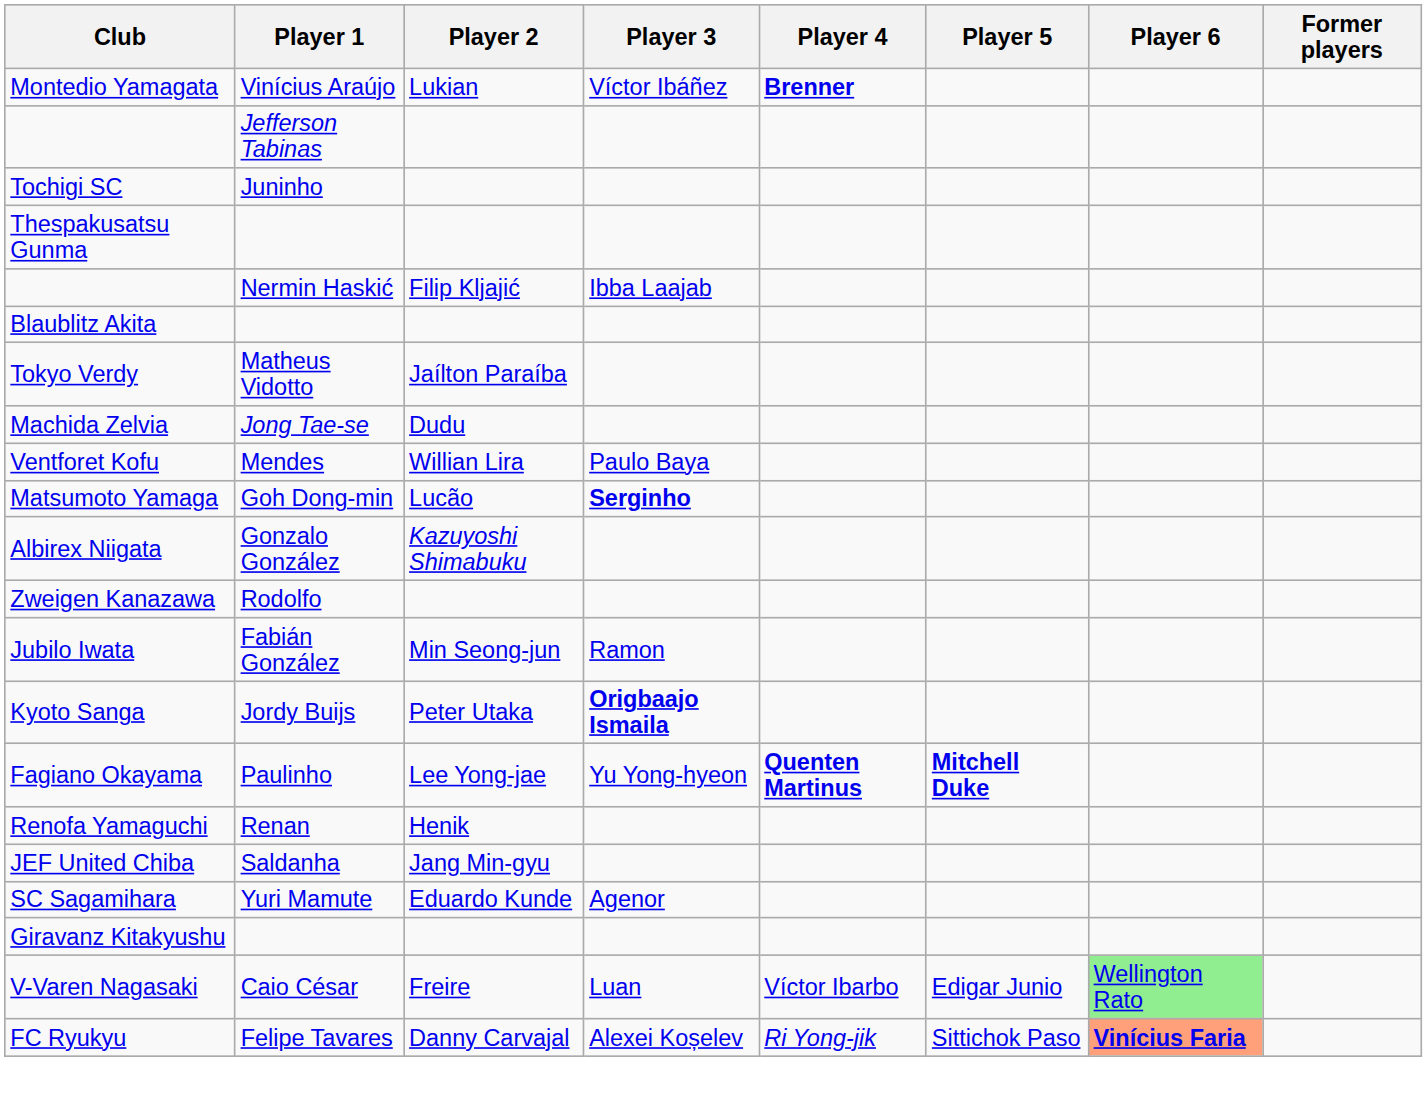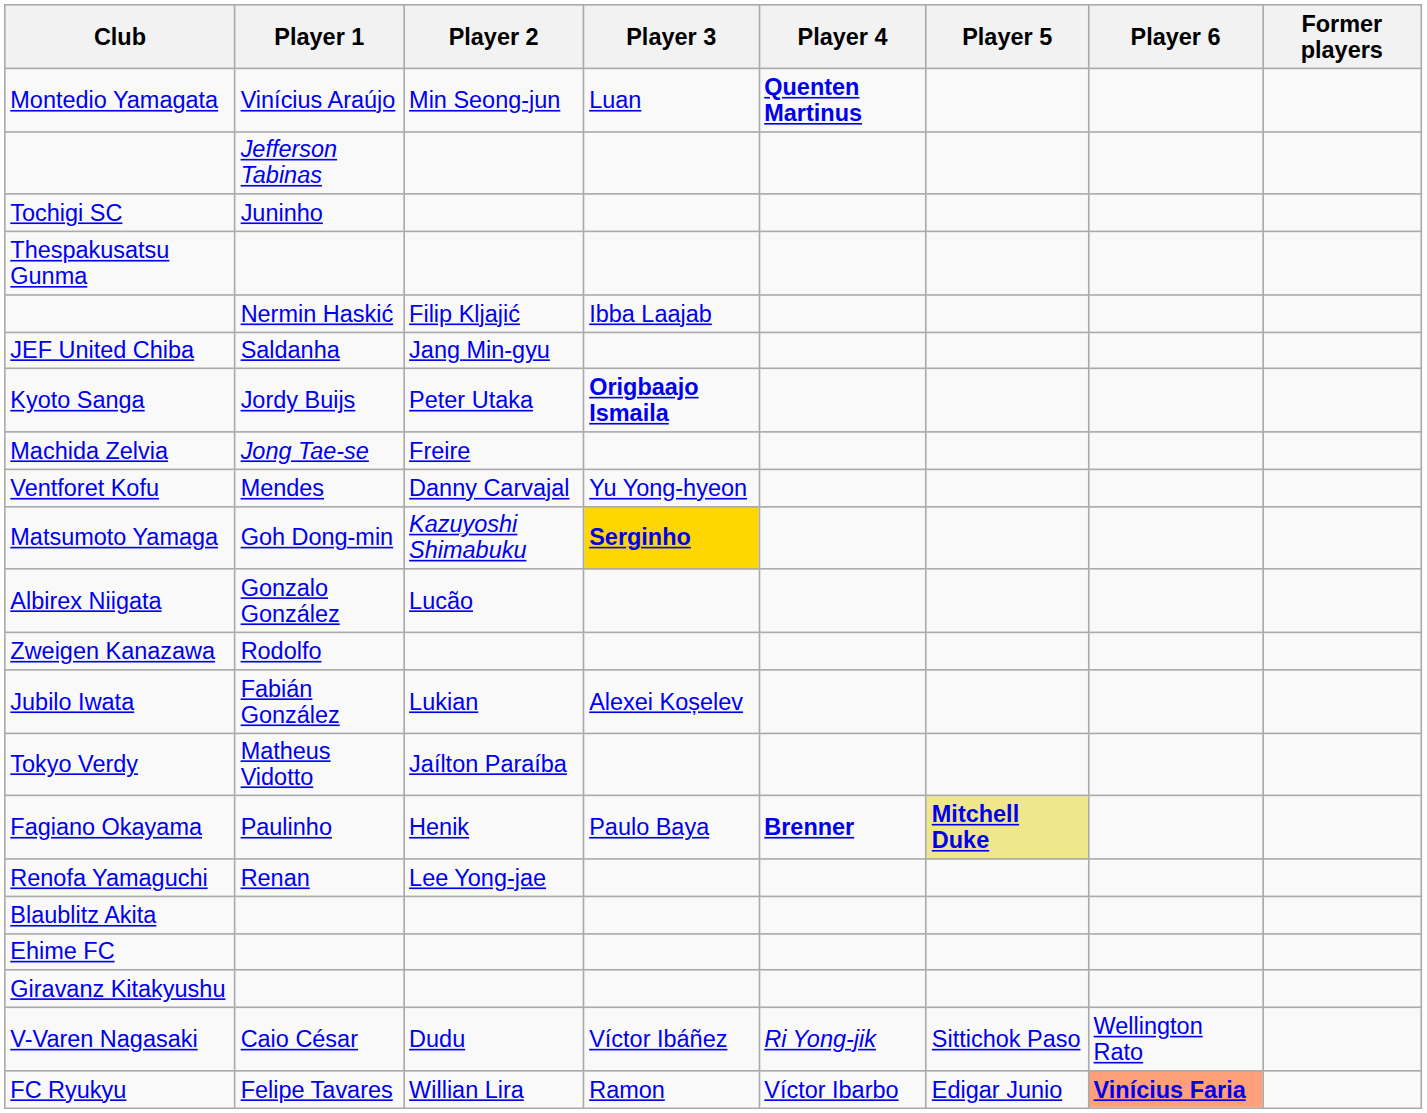 <table class="wikitable sortable" style="font-size:90%;">
 <tr>
 <th width="200">Club</th>
 <th width="160">Player 1</th>
 <th width="160">Player 2</th>
 <th width="160">Player 3</th>
 <th width="160">Player 4</th>
 <th width="160">Player 5</th>
 <th width="160">Player 6</th>
 <th width="160">Former players</th>
 </tr>
 <tr>
 <td><a href='#'>Montedio Yamagata</a></td>
 <td> <a href='#'>Vinícius Araújo</a></td>
-<td> <a href='#'>Lukian</a></td>
-<td> <a href='#'>Víctor Ibáñez</a></td>
-<td> <strong><a href='#'>Brenner</a></strong></td>
+<td> <a href='#'>Min Seong-jun</a></td>
+<td> <a href='#'>Luan</a></td>
+<td> <strong><a href='#'>Quenten Martinus</a></strong></td>
 <td></td>
 <td></td>
 <td></td>
 </tr>
 <tr>
 <td></td>
 <td> <em><a href='#'>Jefferson Tabinas</a></em></td>
 <td></td>
 <td></td>
 <td></td>
 <td></td>
 <td></td>
 <td></td>
 </tr>
 <tr>
 <td><a href='#'>Tochigi SC</a></td>
 <td> <a href='#'>Juninho</a></td>
 <td></td>
 <td></td>
 <td></td>
 <td></td>
 <td></td>
 <td></td>
 </tr>
 <tr>
 <td><a href='#'>Thespakusatsu Gunma</a></td>
 <td></td>
 <td></td>
 <td></td>
 <td></td>
 <td></td>
 <td></td>
 <td></td>
 </tr>
 <tr>
 <td></td>
 <td> <a href='#'>Nermin Haskić</a></td>
 <td> <a href='#'>Filip Kljajić</a></td>
 <td> <a href='#'>Ibba Laajab</a></td>
 <td></td>
 <td></td>
 <td></td>
 <td></td>
 </tr>
 <tr>
-<td><a href='#'>Blaublitz Akita</a></td>
-<td></td>
-<td></td>
+<td><a href='#'>JEF United Chiba</a></td>
+<td> <a href='#'>Saldanha</a></td>
+<td> <a href='#'>Jang Min-gyu</a></td>
 <td></td>
 <td></td>
 <td></td>
 <td></td>
 <td></td>
 </tr>
 <tr>
-<td><a href='#'>Tokyo Verdy</a></td>
-<td> <a href='#'>Matheus Vidotto</a></td>
-<td> <a href='#'>Jaílton Paraíba</a></td>
-<td></td>
+<td><a href='#'>Kyoto Sanga</a></td>
+<td> <a href='#'>Jordy Buijs</a></td>
+<td> <a href='#'>Peter Utaka</a></td>
+<td> <strong><a href='#'>Origbaajo Ismaila</a></strong></td>
 <td></td>
 <td></td>
 <td></td>
 <td></td>
 </tr>
 <tr>
 <td><a href='#'>Machida Zelvia</a></td>
 <td> <em><a href='#'>Jong Tae-se</a></em></td>
-<td> <a href='#'>Dudu</a></td>
+<td> <a href='#'>Freire</a></td>
 <td></td>
 <td></td>
 <td></td>
 <td></td>
 <td></td>
 </tr>
 <tr>
 <td><a href='#'>Ventforet Kofu</a></td>
 <td> <a href='#'>Mendes</a></td>
-<td> <a href='#'>Willian Lira</a></td>
-<td> <a href='#'>Paulo Baya</a></td>
+<td> <a href='#'>Danny Carvajal</a></td>
+<td> <a href='#'>Yu Yong-hyeon</a></td>
 <td></td>
 <td></td>
 <td></td>
 <td></td>
 </tr>
 <tr>
 <td><a href='#'>Matsumoto Yamaga</a></td>
 <td> <a href='#'>Goh Dong-min</a></td>
-<td> <a href='#'>Lucão</a></td>
-<td> <strong><a href='#'>Serginho</a></strong></td>
+<td> <em><a href='#'>Kazuyoshi Shimabuku</a></em></td>
+<td style="background: gold;"> <strong><a href='#'>Serginho</a></strong></td>
 <td></td>
 <td></td>
 <td></td>
 <td></td>
 </tr>
 <tr>
 <td><a href='#'>Albirex Niigata</a></td>
 <td> <a href='#'>Gonzalo González</a></td>
-<td> <em><a href='#'>Kazuyoshi Shimabuku</a></em></td>
+<td> <a href='#'>Lucão</a></td>
 <td></td>
 <td></td>
 <td></td>
 <td></td>
 <td></td>
 </tr>
 <tr>
 <td><a href='#'>Zweigen Kanazawa</a></td>
 <td> <a href='#'>Rodolfo</a></td>
 <td></td>
 <td></td>
 <td></td>
 <td></td>
 <td></td>
 <td></td>
 </tr>
 <tr>
 <td><a href='#'>Jubilo Iwata</a></td>
 <td> <a href='#'>Fabián González</a></td>
-<td> <a href='#'>Min Seong-jun</a></td>
-<td> <a href='#'>Ramon</a></td>
+<td> <a href='#'>Lukian</a></td>
+<td> <a href='#'>Alexei Koșelev</a></td>
 <td></td>
 <td></td>
 <td></td>
 <td></td>
 </tr>
 <tr>
-<td><a href='#'>Kyoto Sanga</a></td>
-<td> <a href='#'>Jordy Buijs</a></td>
-<td> <a href='#'>Peter Utaka</a></td>
-<td> <strong><a href='#'>Origbaajo Ismaila</a></strong></td>
+<td><a href='#'>Tokyo Verdy</a></td>
+<td> <a href='#'>Matheus Vidotto</a></td>
+<td> <a href='#'>Jaílton Paraíba</a></td>
+<td></td>
 <td></td>
 <td></td>
 <td></td>
 <td></td>
 </tr>
 <tr>
 <td><a href='#'>Fagiano Okayama</a></td>
 <td> <a href='#'>Paulinho</a></td>
-<td> <a href='#'>Lee Yong-jae</a></td>
-<td> <a href='#'>Yu Yong-hyeon</a></td>
-<td> <strong><a href='#'>Quenten Martinus</a></strong></td>
-<td> <strong><a href='#'>Mitchell Duke</a></strong></td>
+<td> <a href='#'>Henik</a></td>
+<td> <a href='#'>Paulo Baya</a></td>
+<td> <strong><a href='#'>Brenner</a></strong></td>
+<td style="background: khaki;"> <strong><a href='#'>Mitchell Duke</a></strong></td>
 <td></td>
 <td></td>
 </tr>
 <tr>
 <td><a href='#'>Renofa Yamaguchi</a></td>
 <td> <a href='#'>Renan</a></td>
-<td> <a href='#'>Henik</a></td>
+<td> <a href='#'>Lee Yong-jae</a></td>
 <td></td>
 <td></td>
 <td></td>
 <td></td>
 <td></td>
 </tr>
 <tr>
-<td><a href='#'>JEF United Chiba</a></td>
-<td> <a href='#'>Saldanha</a></td>
-<td> <a href='#'>Jang Min-gyu</a></td>
+<td><a href='#'>Blaublitz Akita</a></td>
+<td></td>
+<td></td>
 <td></td>
 <td></td>
 <td></td>
 <td></td>
 <td></td>
 </tr>
 <tr>
-<td><a href='#'>SC Sagamihara</a></td>
-<td> <a href='#'>Yuri Mamute</a></td>
-<td> <a href='#'>Eduardo Kunde</a></td>
-<td> <a href='#'>Agenor</a></td>
+<td><a href='#'>Ehime FC</a></td>
+<td></td>
+<td></td>
+<td></td>
 <td></td>
 <td></td>
 <td></td>
 <td></td>
 </tr>
 <tr>
 <td><a href='#'>Giravanz Kitakyushu</a></td>
 <td></td>
 <td></td>
 <td></td>
 <td></td>
 <td></td>
 <td></td>
 <td></td>
 </tr>
 <tr>
 <td><a href='#'>V-Varen Nagasaki</a></td>
 <td> <a href='#'>Caio César</a></td>
-<td> <a href='#'>Freire</a></td>
-<td> <a href='#'>Luan</a></td>
-<td> <a href='#'>Víctor Ibarbo</a></td>
-<td> <a href='#'>Edigar Junio</a></td>
-<td style="background: lightgreen;"> <a href='#'>Wellington Rato</a></td>
+<td> <a href='#'>Dudu</a></td>
+<td> <a href='#'>Víctor Ibáñez</a></td>
+<td> <em><a href='#'>Ri Yong-jik</a></em></td>
+<td> <a href='#'>Sittichok Paso</a></td>
+<td> <a href='#'>Wellington Rato</a></td>
 <td></td>
 </tr>
 <tr>
 <td><a href='#'>FC Ryukyu</a></td>
 <td> <a href='#'>Felipe Tavares</a></td>
-<td> <a href='#'>Danny Carvajal</a></td>
-<td> <a href='#'>Alexei Koșelev</a></td>
-<td> <em><a href='#'>Ri Yong-jik</a></em></td>
-<td> <a href='#'>Sittichok Paso</a></td>
+<td> <a href='#'>Willian Lira</a></td>
+<td> <a href='#'>Ramon</a></td>
+<td> <a href='#'>Víctor Ibarbo</a></td>
+<td> <a href='#'>Edigar Junio</a></td>
 <td style="background: lightsalmon;"> <strong><a href='#'>Vinícius Faria</a></strong></td>
 <td></td>
 </tr>
 </table>
